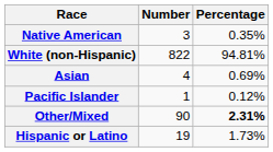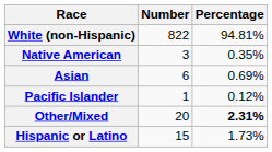 <table class="wikitable" style="text-align:right">
 <tr>
 <th scope="col">Race</th>
 <th scope="col">Number</th>
 <th scope="col">Percentage</th>
 </tr>
 <tr>
+<th scope="row"><a href='#'>White</a> (non-Hispanic)</th>
+<td>822</td>
+<td>94.81%</td>
+</tr>
+<tr>
 <th scope="row"><a href='#'>Native American</a></th>
 <td>3</td>
 <td>0.35%</td>
 </tr>
 <tr>
-<th scope="row"><a href='#'>White</a> (non-Hispanic)</th>
-<td>822</td>
-<td>94.81%</td>
-</tr>
-<tr>
 <th scope="row"><a href='#'>Asian</a></th>
-<td>4</td>
+<td>6</td>
 <td>0.69%</td>
 </tr>
 <tr>
 <th scope="row"><a href='#'>Pacific Islander</a></th>
 <td>1</td>
 <td>0.12%</td>
 </tr>
 <tr>
 <th scope="row"><a href='#'>Other/Mixed</a></th>
-<td>90</td>
+<td>20</td>
 <td><strong>2.31%</strong></td>
 </tr>
 <tr>
 <th scope="row"><a href='#'>Hispanic</a> or <a href='#'>Latino</a></th>
-<td>19</td>
+<td>15</td>
 <td>1.73%</td>
 </tr>
 </table>
